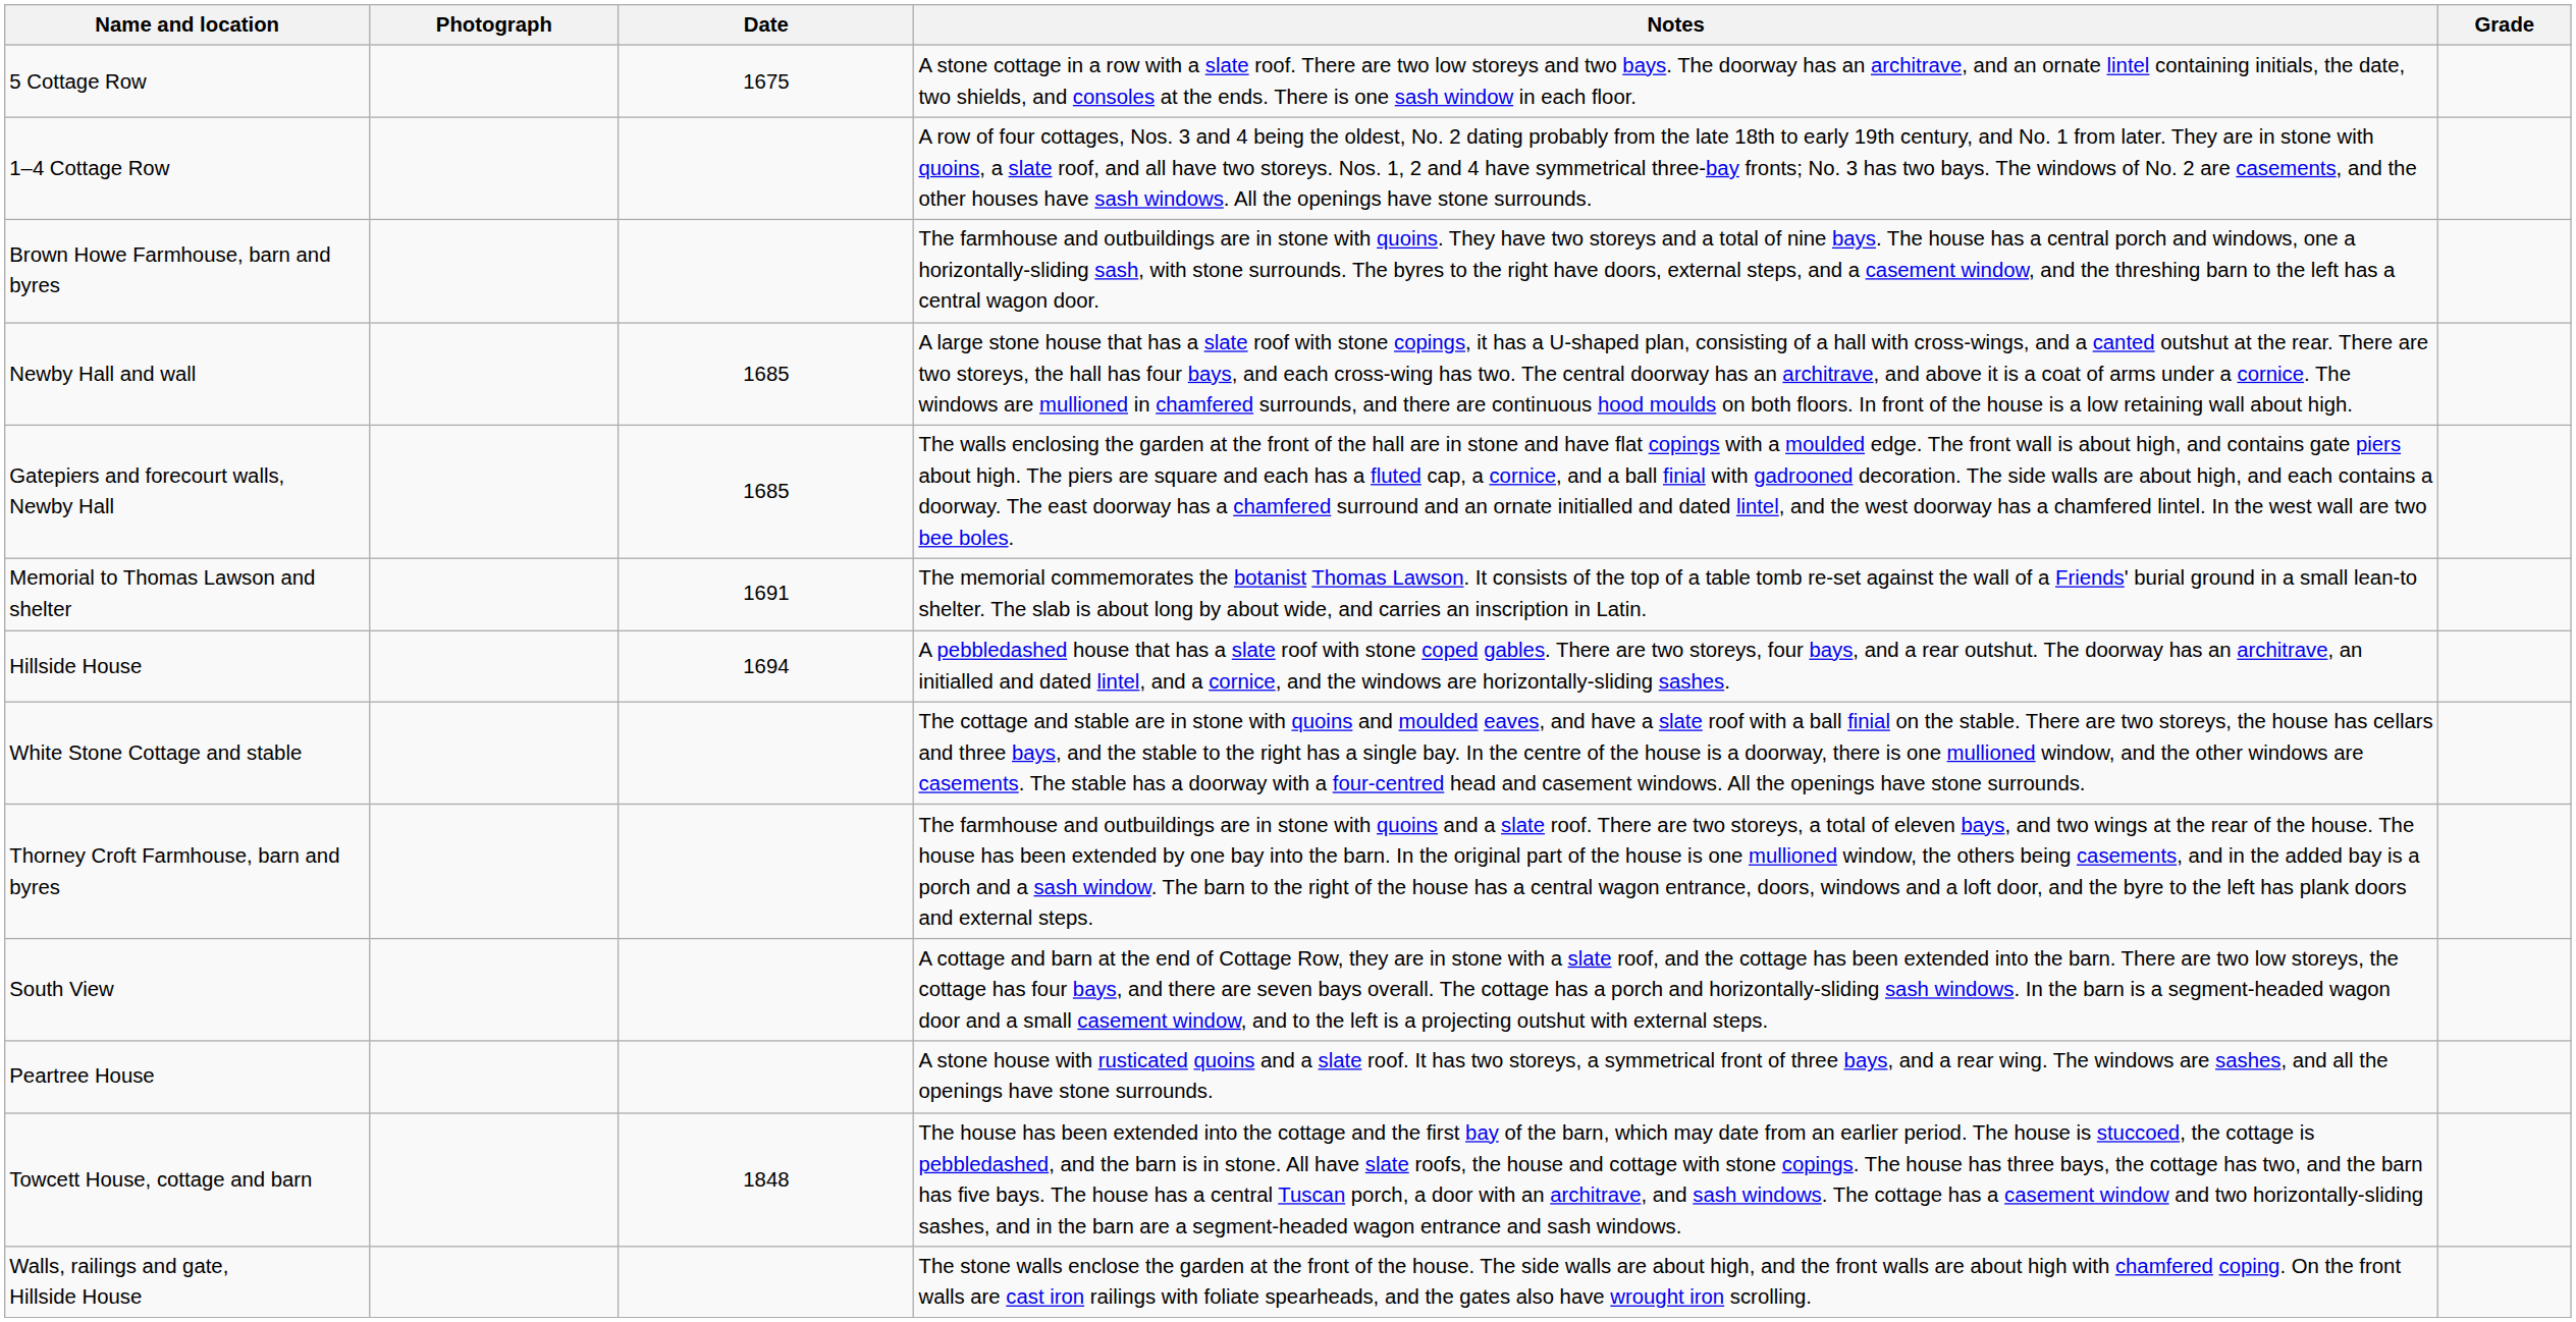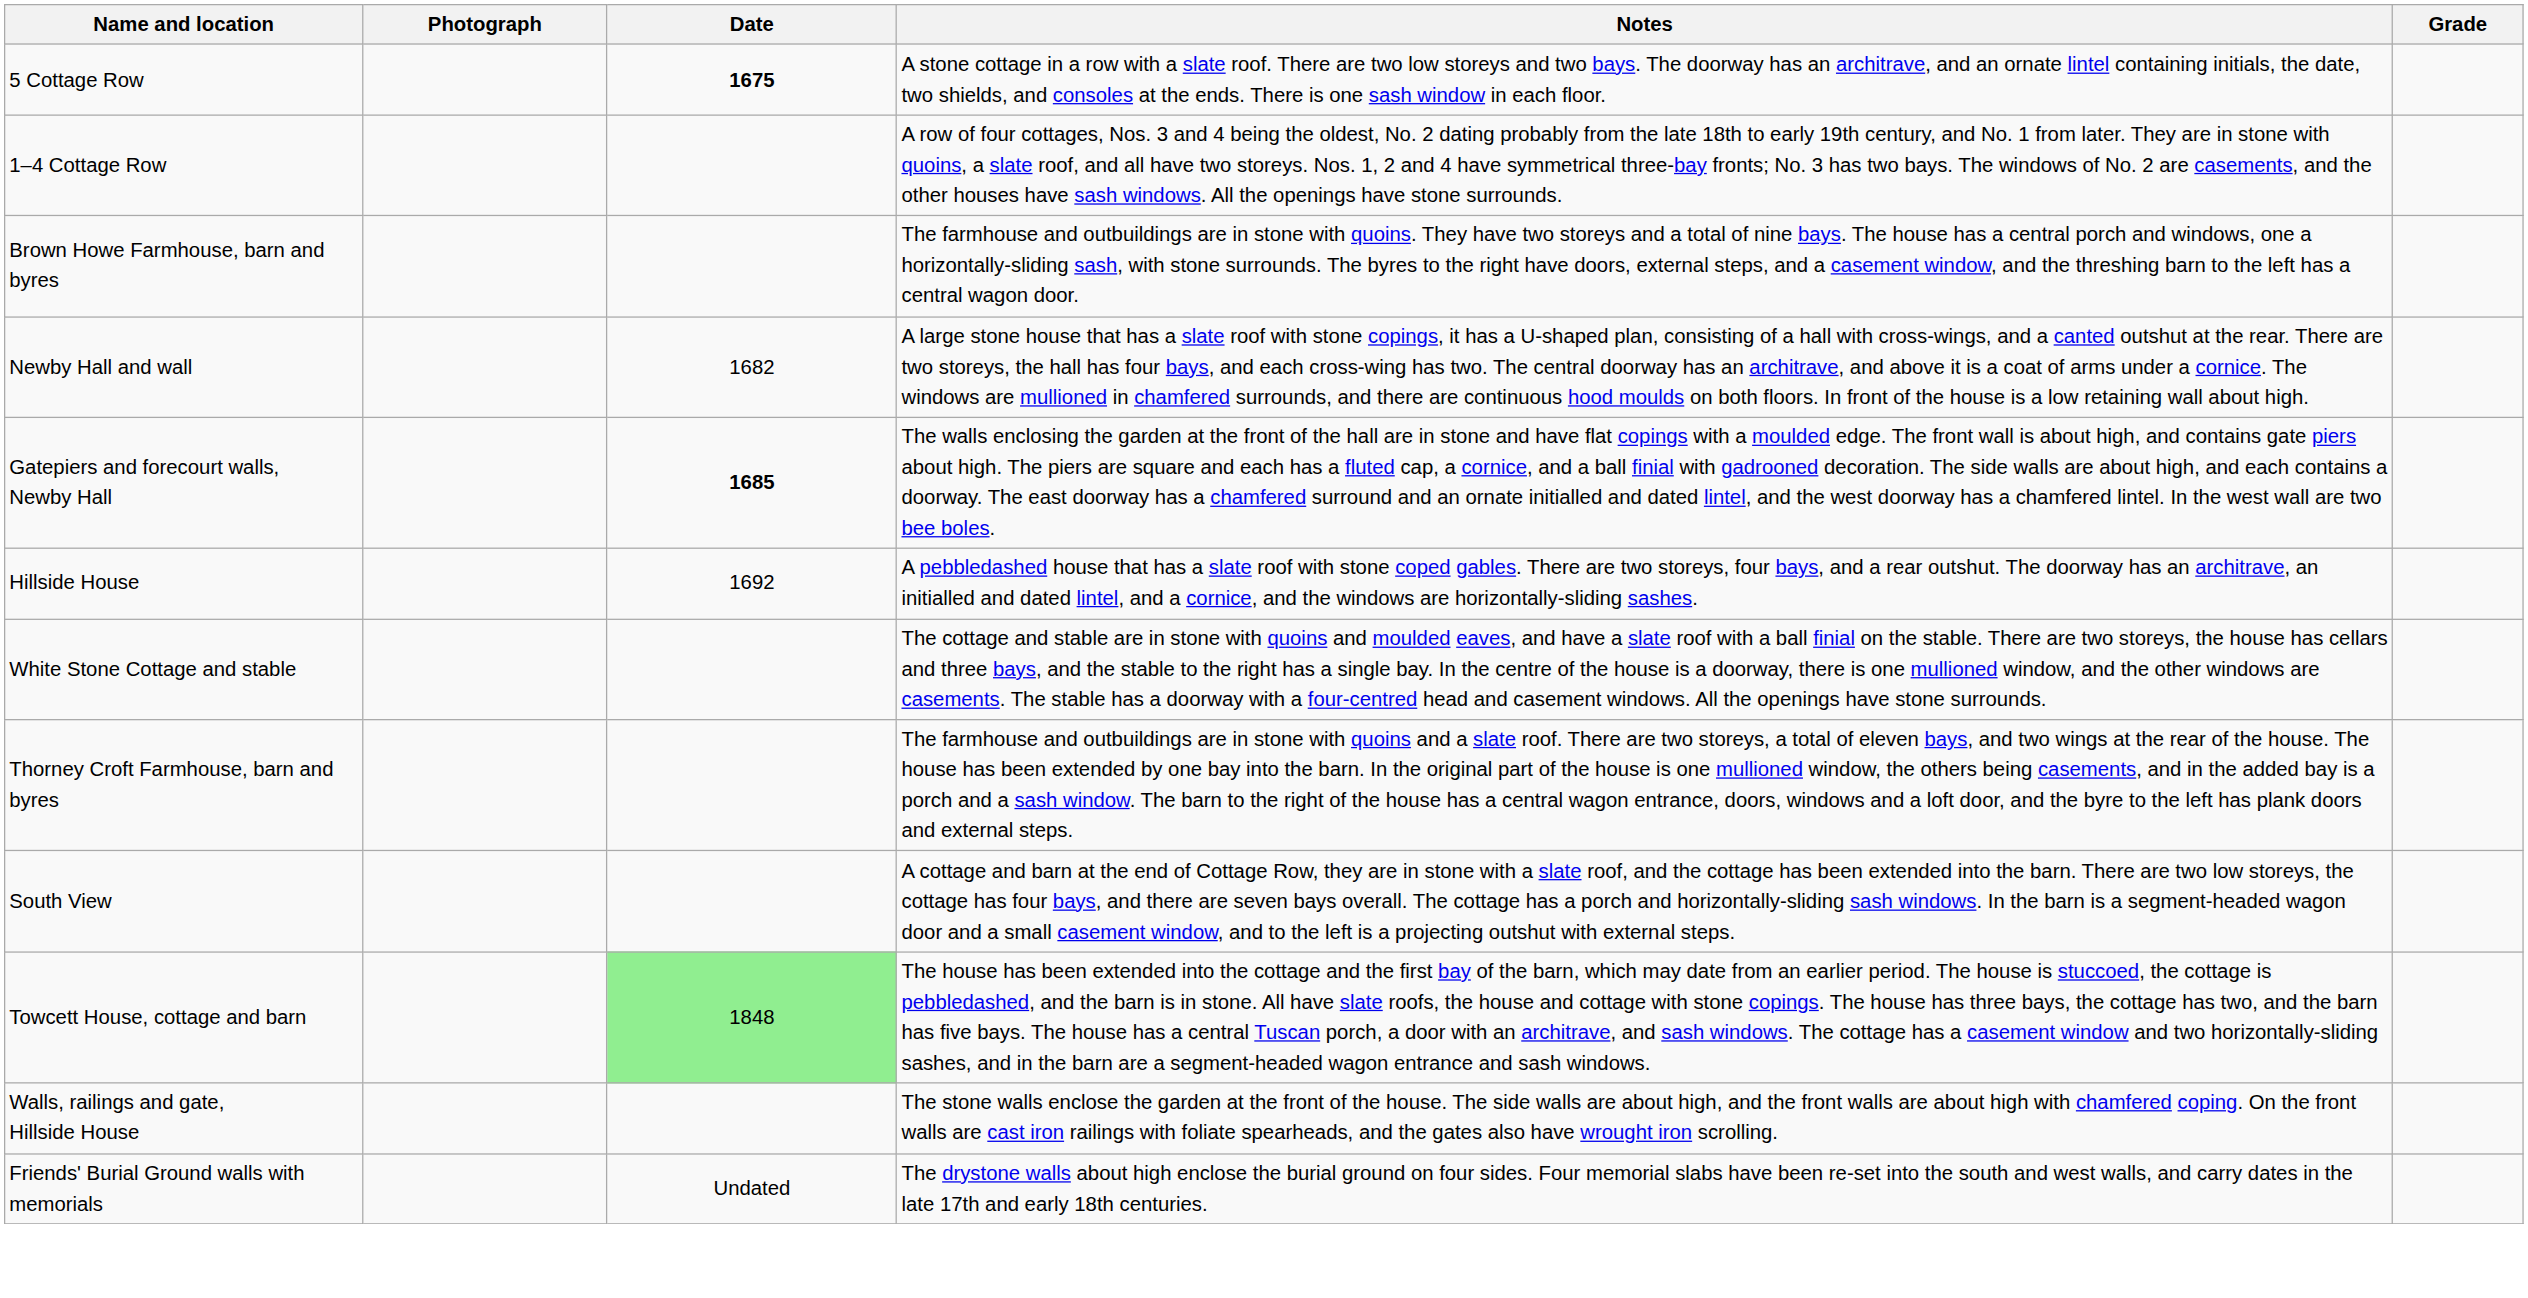 <table class="wikitable sortable plainrowheaders" style="width:100%; border:0; text-align:left; line-height:150%;">
 <tr>
 <th scope="col"  style="width:150px">Name and location</th>
 <th scope="col"  style="width:100px" class="unsortable">Photograph</th>
 <th scope="col"  style="width:120px">Date</th>
 <th scope="col"  style="width:650px" class="unsortable">Notes</th>
 <th scope="col"  style="width:50px">Grade</th>
 </tr>
 <tr>
 <td>5 Cottage Row<br><small></small></td>
 <td></td>
-<td align="center">1675</td>
+<td align="center"><strong>1675</strong></td>
 <td>A stone cottage in a row with a <a href='#'>slate</a> roof.  There are two low storeys and two <a href='#'>bays</a>.  The doorway has an <a href='#'>architrave</a>, and an ornate <a href='#'>lintel</a> containing initials, the date, two shields, and <a href='#'>consoles</a> at the ends.  There is one <a href='#'>sash window</a> in each floor.</td>
 <td align="center" ></td>
 </tr>
 <tr>
 <td>1–4 Cottage Row<br><small></small></td>
 <td></td>
 <td align="center"></td>
 <td>A row of four cottages, Nos. 3 and 4 being the oldest, No. 2 dating probably from the late 18th to early 19th century, and No. 1 from later.  They are in stone with <a href='#'>quoins</a>, a <a href='#'>slate</a> roof, and all have two storeys.  Nos. 1, 2 and 4 have symmetrical three-<a href='#'>bay</a> fronts; No. 3 has two bays.  The windows of No. 2 are <a href='#'>casements</a>, and the other houses have <a href='#'>sash windows</a>.  All the openings have stone surrounds.</td>
 <td align="center" ></td>
 </tr>
 <tr>
 <td>Brown Howe Farmhouse, barn and byres<br><small></small></td>
 <td></td>
 <td align="center"></td>
 <td>The farmhouse and outbuildings are in stone with <a href='#'>quoins</a>.  They have two storeys and a total of nine <a href='#'>bays</a>.  The house has a central porch and windows, one a horizontally-sliding <a href='#'>sash</a>, with stone surrounds.  The byres to the right have doors, external steps, and a <a href='#'>casement window</a>, and the threshing barn to the left has a central wagon door.</td>
 <td align="center" ></td>
 </tr>
 <tr>
 <td>Newby Hall and wall<br><small></small></td>
 <td></td>
-<td align="center">1685</td>
+<td align="center">1682</td>
 <td>A large stone house that has a <a href='#'>slate</a> roof with stone <a href='#'>copings</a>, it has a U-shaped plan, consisting of a hall with cross-wings, and a <a href='#'>canted</a> outshut at the rear.  There are two storeys, the hall has four <a href='#'>bays</a>, and each cross-wing has two.  The central doorway has an <a href='#'>architrave</a>, and above it is a coat of arms under a <a href='#'>cornice</a>.  The windows are <a href='#'>mullioned</a> in <a href='#'>chamfered</a> surrounds, and there are continuous <a href='#'>hood moulds</a> on both floors.  In front of the house is a low retaining wall about  high.</td>
 <td align="center" ></td>
 </tr>
 <tr>
 <td>Gatepiers and forecourt walls,<br>Newby Hall<br><small></small></td>
 <td></td>
-<td align="center">1685</td>
+<td align="center"><strong>1685</strong></td>
 <td>The walls enclosing the garden at the front of the hall are in stone and have flat <a href='#'>copings</a> with a <a href='#'>moulded</a> edge.  The front wall is about  high, and contains gate <a href='#'>piers</a> about  high.  The piers are square and each has a <a href='#'>fluted</a> cap, a <a href='#'>cornice</a>, and a ball <a href='#'>finial</a> with <a href='#'>gadrooned</a> decoration.  The side walls are about  high, and each contains a doorway.  The east doorway has a <a href='#'>chamfered</a> surround and an ornate initialled and dated <a href='#'>lintel</a>, and the west doorway has a chamfered lintel.  In the west wall are two <a href='#'>bee boles</a>.</td>
-<td align="center" ></td>
-</tr>
-<tr>
-<td>Memorial to Thomas Lawson and shelter<br><small></small></td>
-<td></td>
-<td align="center">1691</td>
-<td>The memorial commemorates the <a href='#'>botanist</a> <a href='#'>Thomas Lawson</a>.  It consists of the top of a table tomb re-set against the wall of a <a href='#'>Friends</a>' burial ground in a small lean-to shelter.  The slab is about  long by about  wide, and carries an inscription in Latin.</td>
 <td align="center" ></td>
 </tr>
 <tr>
 <td>Hillside House<br><small></small></td>
 <td></td>
-<td align="center">1694</td>
+<td align="center">1692</td>
 <td>A <a href='#'>pebbledashed</a> house that has a <a href='#'>slate</a> roof with stone <a href='#'>coped</a> <a href='#'>gables</a>.  There are two storeys, four <a href='#'>bays</a>, and a rear outshut.  The doorway has an <a href='#'>architrave</a>, an initialled and dated <a href='#'>lintel</a>, and a <a href='#'>cornice</a>, and the windows are horizontally-sliding <a href='#'>sashes</a>.</td>
 <td align="center" ></td>
 </tr>
 <tr>
 <td>White Stone Cottage and stable<br><small></small></td>
 <td></td>
 <td align="center"></td>
 <td>The cottage and stable are in stone with <a href='#'>quoins</a> and <a href='#'>moulded</a> <a href='#'>eaves</a>, and have a <a href='#'>slate</a> roof with a ball <a href='#'>finial</a> on the stable.  There are two storeys, the house has cellars and three <a href='#'>bays</a>, and the stable to the right has a single bay.  In the centre of the house is a doorway, there is one <a href='#'>mullioned</a> window, and the other windows are <a href='#'>casements</a>.  The stable has a doorway with a <a href='#'>four-centred</a> head and casement windows.  All the openings have stone surrounds.</td>
 <td align="center" ></td>
 </tr>
 <tr>
 <td>Thorney Croft Farmhouse, barn and byres<br><small></small></td>
 <td></td>
 <td align="center"></td>
 <td>The farmhouse and outbuildings are in stone with <a href='#'>quoins</a> and a <a href='#'>slate</a> roof.  There are two storeys, a total of eleven <a href='#'>bays</a>, and two wings at the rear of the house.  The house has been extended by one bay into the barn.  In the original part of the house is one <a href='#'>mullioned</a> window, the others being <a href='#'>casements</a>, and in the added bay is a porch and a <a href='#'>sash window</a>.  The barn to the right of the house has a central wagon entrance, doors, windows and a loft door, and the byre to the left has plank doors and external steps.</td>
 <td align="center" ></td>
 </tr>
 <tr>
 <td>South View<br><small></small></td>
 <td></td>
 <td align="center"></td>
 <td>A cottage and barn at the end of Cottage Row, they are in stone with a <a href='#'>slate</a> roof, and the cottage has been extended into the barn.  There are two low storeys, the cottage has four <a href='#'>bays</a>, and there are seven bays overall.  The cottage has a porch and horizontally-sliding <a href='#'>sash windows</a>.  In the barn is a segment-headed wagon door and a small <a href='#'>casement window</a>, and to the left is a projecting outshut with external steps.</td>
 <td align="center" ></td>
 </tr>
 <tr>
-<td>Peartree House<br><small></small></td>
-<td></td>
-<td align="center"></td>
-<td>A stone house with <a href='#'>rusticated</a> <a href='#'>quoins</a> and a <a href='#'>slate</a> roof.  It has two storeys, a symmetrical front of three <a href='#'>bays</a>, and a rear wing.  The windows are <a href='#'>sashes</a>, and all the openings have stone surrounds.</td>
-<td align="center" ></td>
-</tr>
-<tr>
 <td>Towcett House, cottage and barn<br><small></small></td>
 <td></td>
-<td align="center">1848</td>
+<td align="center" style="background: lightgreen;">1848</td>
 <td>The house has been extended into the cottage and the first <a href='#'>bay</a> of the barn, which may date from an earlier period.  The house is <a href='#'>stuccoed</a>, the cottage is <a href='#'>pebbledashed</a>, and the barn is in stone.  All have <a href='#'>slate</a> roofs, the house and cottage with stone <a href='#'>copings</a>.  The house has three bays, the cottage has two, and the barn has five bays.  The house has a central <a href='#'>Tuscan</a> porch, a door with an <a href='#'>architrave</a>, and <a href='#'>sash windows</a>.  The cottage has a <a href='#'>casement window</a> and two horizontally-sliding sashes, and in the barn are a segment-headed wagon entrance and sash windows.</td>
 <td align="center" ></td>
 </tr>
 <tr>
 <td>Walls, railings and gate,<br>Hillside House<br><small></small></td>
 <td></td>
 <td align="center"></td>
 <td>The stone walls enclose the garden at the front of the house.  The side walls are about  high, and the front walls are about  high with <a href='#'>chamfered</a> <a href='#'>coping</a>.  On the front walls are <a href='#'>cast iron</a> railings with foliate spearheads, and the gates also have <a href='#'>wrought iron</a> scrolling.</td>
 <td align="center" ></td>
 </tr>
 <tr>
+<td>Friends' Burial Ground walls with memorials<br><small></small></td>
+<td></td>
+<td align="center">Undated</td>
+<td>The <a href='#'>drystone walls</a> about  high enclose the burial ground on four sides.  Four memorial slabs have been re-set into the south and west walls, and carry dates in the late 17th and early 18th centuries.</td>
+<td align="center" ></td>
+</tr>
+<tr>
 </tr>
 </table>
